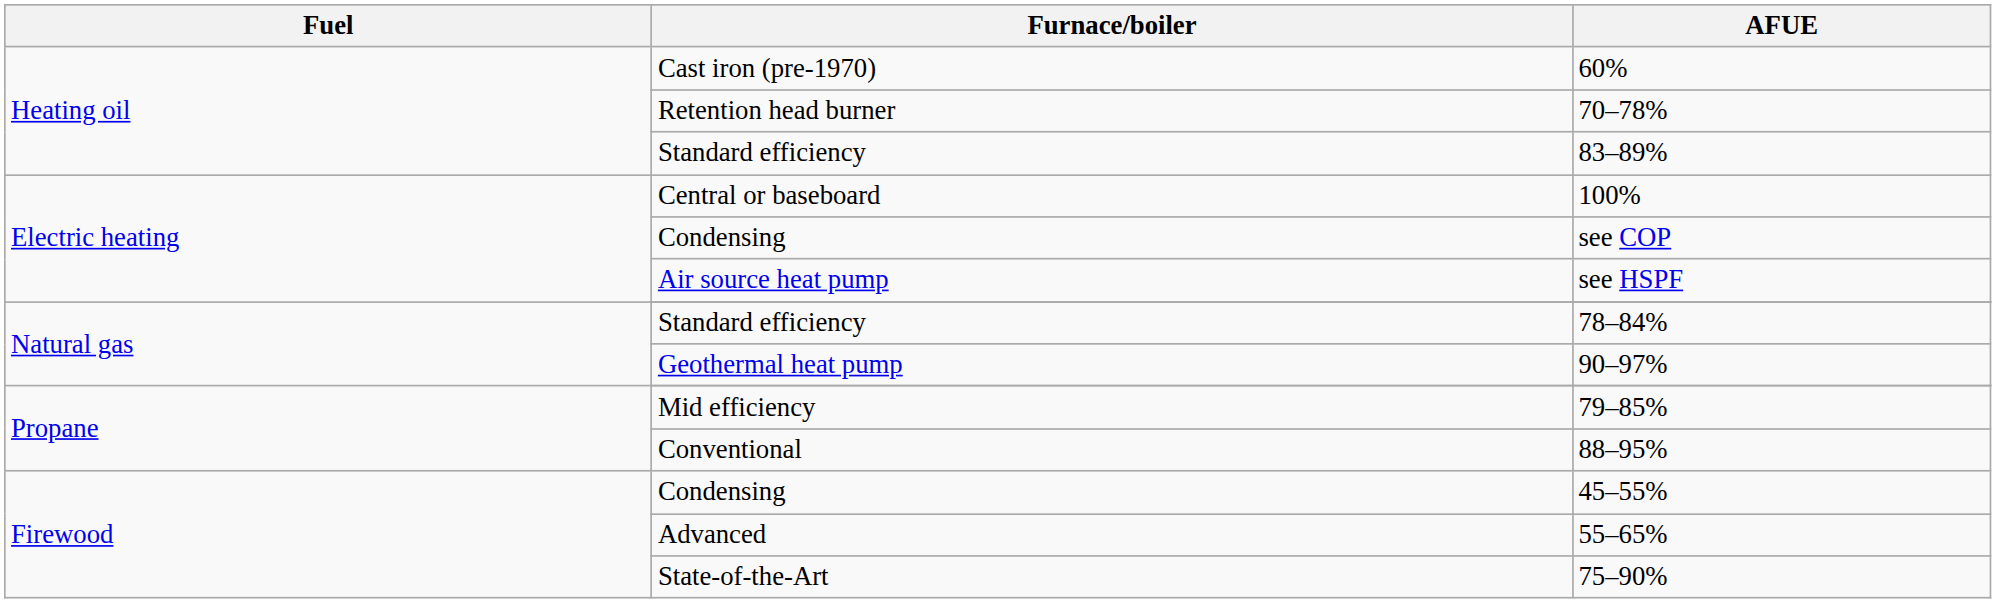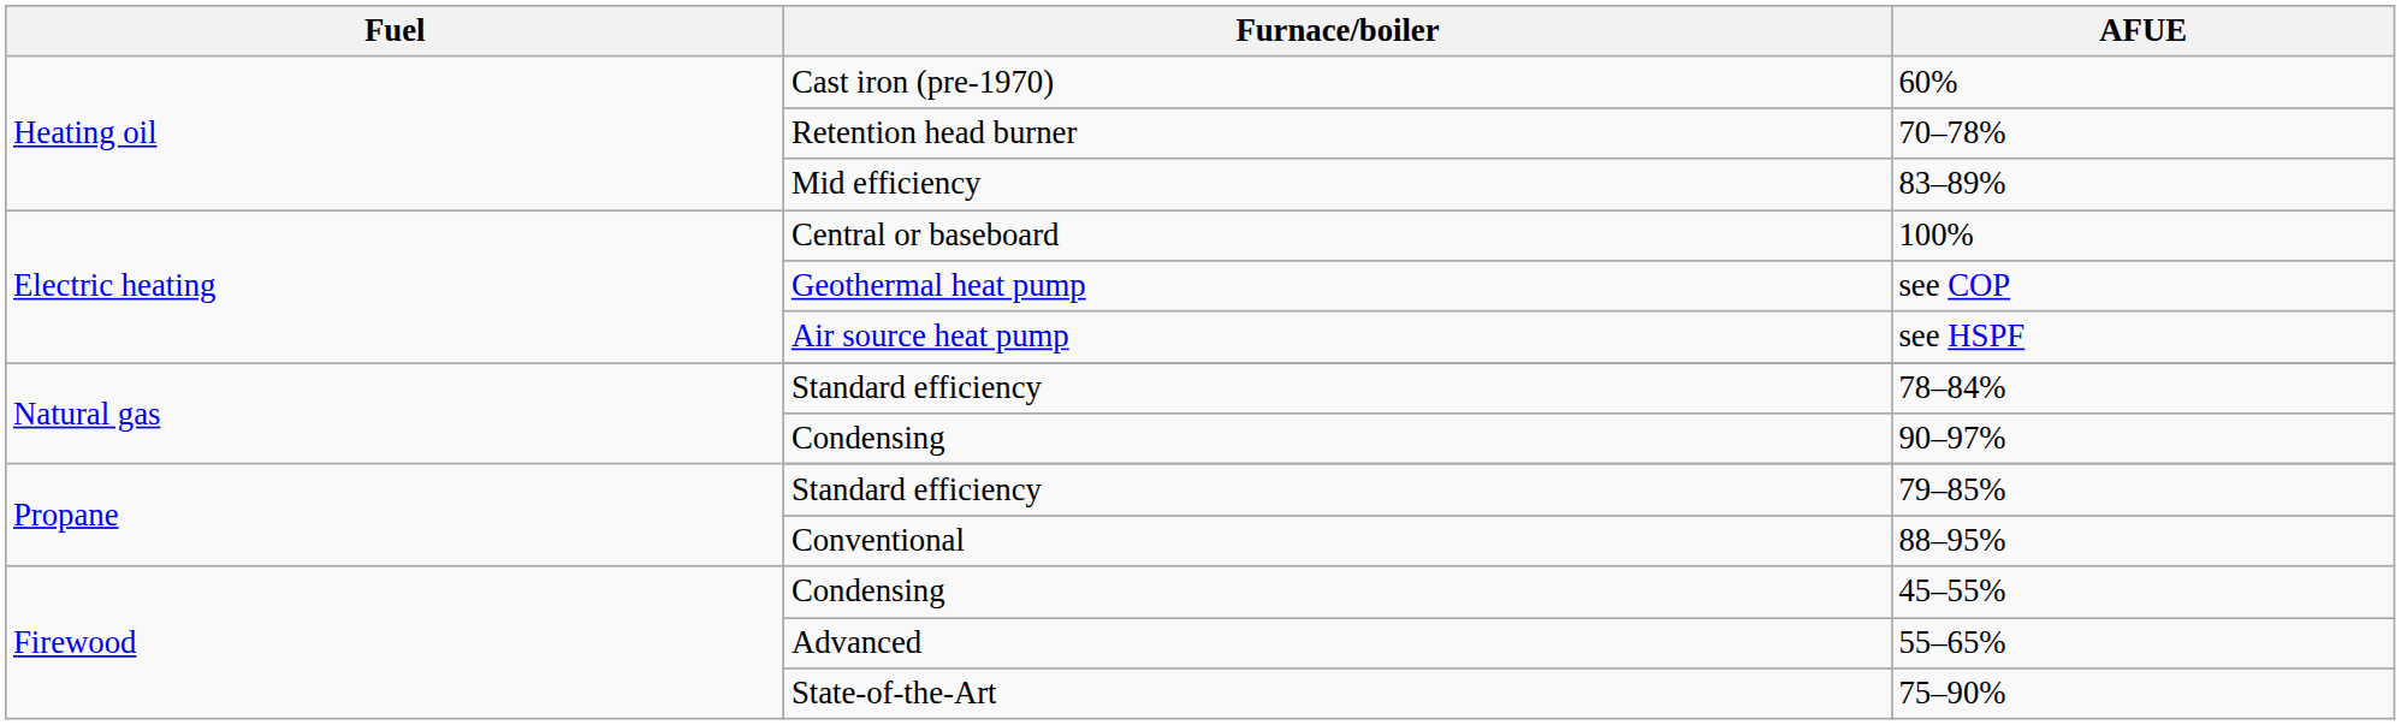 <table class="wikitable" width=60%>
 <tr>
 <th>Fuel</th>
 <th>Furnace/boiler</th>
 <th>AFUE</th>
 </tr>
 <tr>
 <td rowspan=3><a href='#'>Heating oil</a></td>
 <td>Cast iron (pre-1970)</td>
 <td>60%</td>
 </tr>
 <tr>
 <td>Retention head burner</td>
 <td>70–78%</td>
 </tr>
 <tr>
-<td>Standard efficiency</td>
+<td>Mid efficiency</td>
 <td>83–89%</td>
 </tr>
 <tr>
 <td rowspan=3><a href='#'>Electric heating</a></td>
 <td>Central or baseboard</td>
 <td>100%</td>
 </tr>
 <tr>
-<td>Condensing</td>
+<td><a href='#'>Geothermal heat pump</a></td>
 <td>see <a href='#'>COP</a></td>
 </tr>
 <tr>
 <td><a href='#'>Air source heat pump</a></td>
 <td>see <a href='#'>HSPF</a></td>
 </tr>
 <tr>
 <td rowspan=3><a href='#'>Natural gas</a></td>
 </tr>
 <tr>
 <td>Standard efficiency</td>
 <td>78–84%</td>
 </tr>
 <tr>
-<td><a href='#'>Geothermal heat pump</a></td>
+<td>Condensing</td>
 <td>90–97%</td>
 </tr>
 <tr>
 <td rowspan=3><a href='#'>Propane</a></td>
 </tr>
 <tr>
-<td>Mid efficiency</td>
+<td>Standard efficiency</td>
 <td>79–85%</td>
 </tr>
 <tr>
 <td>Conventional</td>
 <td>88–95%</td>
 </tr>
 <tr>
 <td rowspan=3><a href='#'>Firewood</a></td>
 <td>Condensing</td>
 <td>45–55%</td>
 </tr>
 <tr>
 <td>Advanced</td>
 <td>55–65%</td>
 </tr>
 <tr>
 <td>State-of-the-Art</td>
 <td>75–90%</td>
 </tr>
 </table>
